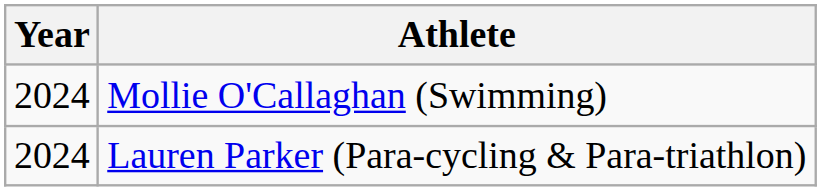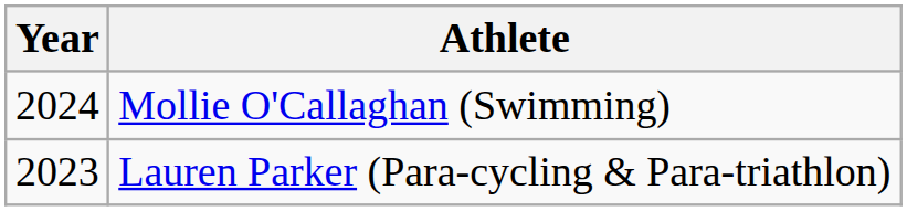 <table class="wikitable">
 <tr>
 <th>Year</th>
 <th>Athlete</th>
 </tr>
 <tr>
 <td>2024</td>
 <td><a href='#'>Mollie O'Callaghan</a> (Swimming)</td>
 </tr>
 <tr>
-<td>2024</td>
+<td>2023</td>
 <td><a href='#'>Lauren Parker</a> (Para-cycling & Para-triathlon)</td>
 </tr>
 </table>
